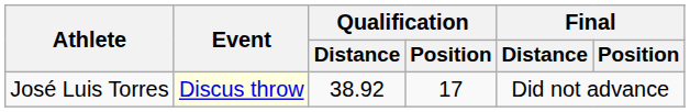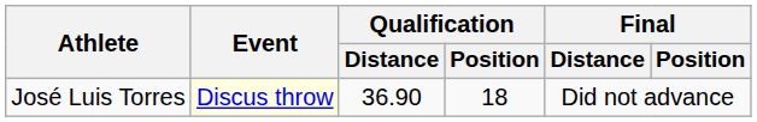 <table class=wikitable style="font-size:90%">
 <tr>
 <th rowspan="2">Athlete</th>
 <th rowspan="2">Event</th>
 <th colspan="2">Qualification</th>
 <th colspan="2">Final</th>
 </tr>
 <tr style="font-size:95%">
 <th>Distance</th>
 <th>Position</th>
 <th>Distance</th>
 <th>Position</th>
 </tr>
 <tr align=center>
 <td align=left>José Luis Torres</td>
 <td align=left style="background: lightyellow;"><a href='#'>Discus throw</a></td>
-<td>38.92</td>
-<td>17</td>
+<td>36.90</td>
+<td>18</td>
 <td colspan=2>Did not advance</td>
 </tr>
 </table>
